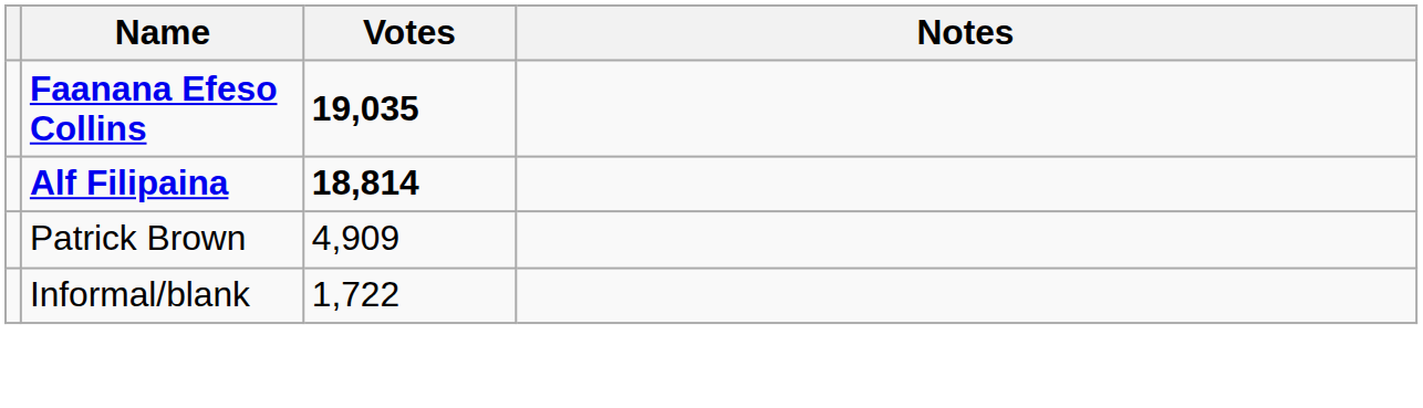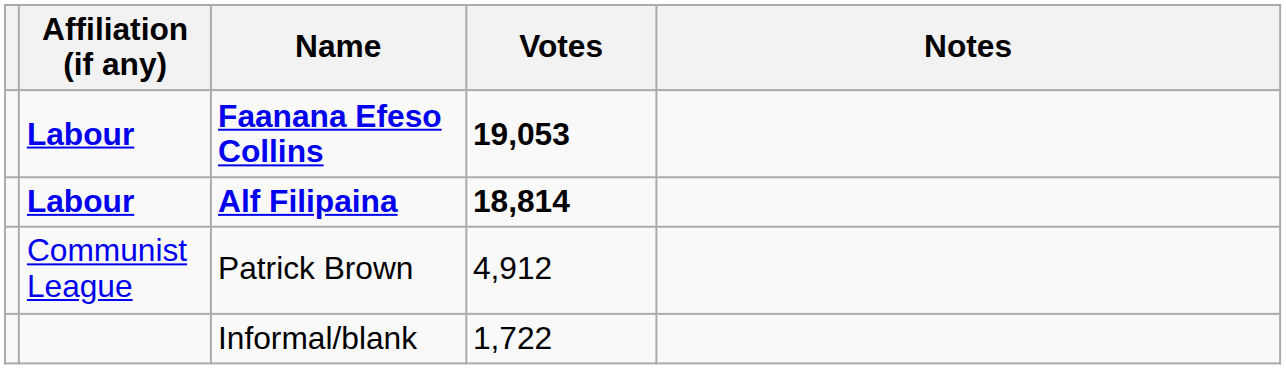 <table class="wikitable" style="width:51%;">
 <tr>
 <th style="width:1%;"></th>
+<th style="width:15%;">Affiliation (if any)</th>
 <th style="width:20%;">Name</th>
 <th style="width:15%;">Votes</th>
 <th>Notes</th>
 </tr>
 <tr>
 <td bgcolor=></td>
+<td><strong><a href='#'>Labour</a></strong></td>
 <td><strong><a href='#'>Faanana Efeso Collins</a></strong></td>
-<td><strong>19,035</strong></td>
+<td><strong>19,053</strong></td>
 <td></td>
 </tr>
 <tr>
 <td bgcolor=></td>
+<td><strong><a href='#'>Labour</a></strong></td>
 <td><strong><a href='#'>Alf Filipaina</a></strong></td>
 <td><strong>18,814</strong></td>
 <td></td>
 </tr>
 <tr>
 <td bgcolor=></td>
+<td><a href='#'>Communist League</a></td>
 <td>Patrick Brown</td>
-<td>4,909</td>
+<td>4,912</td>
 <td></td>
 </tr>
 <tr>
+<td></td>
 <td></td>
 <td>Informal/blank</td>
 <td>1,722</td>
 <td></td>
 </tr>
 </table>
